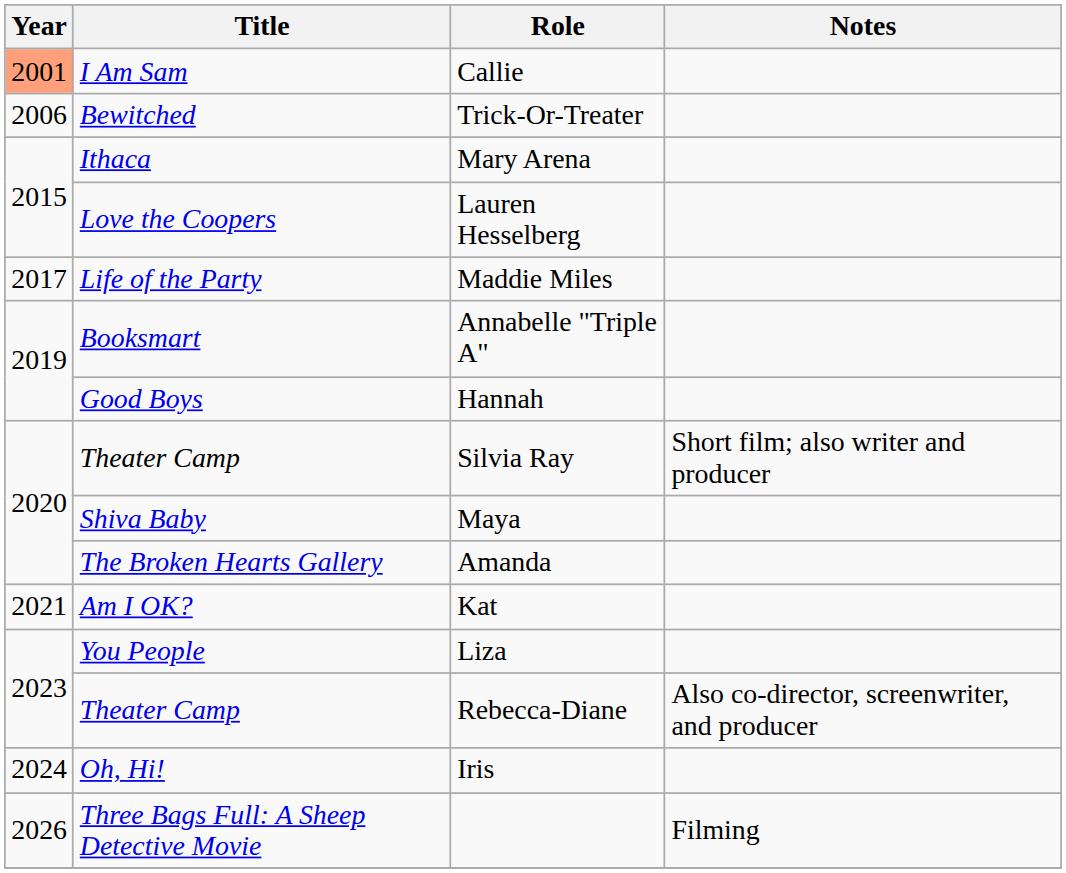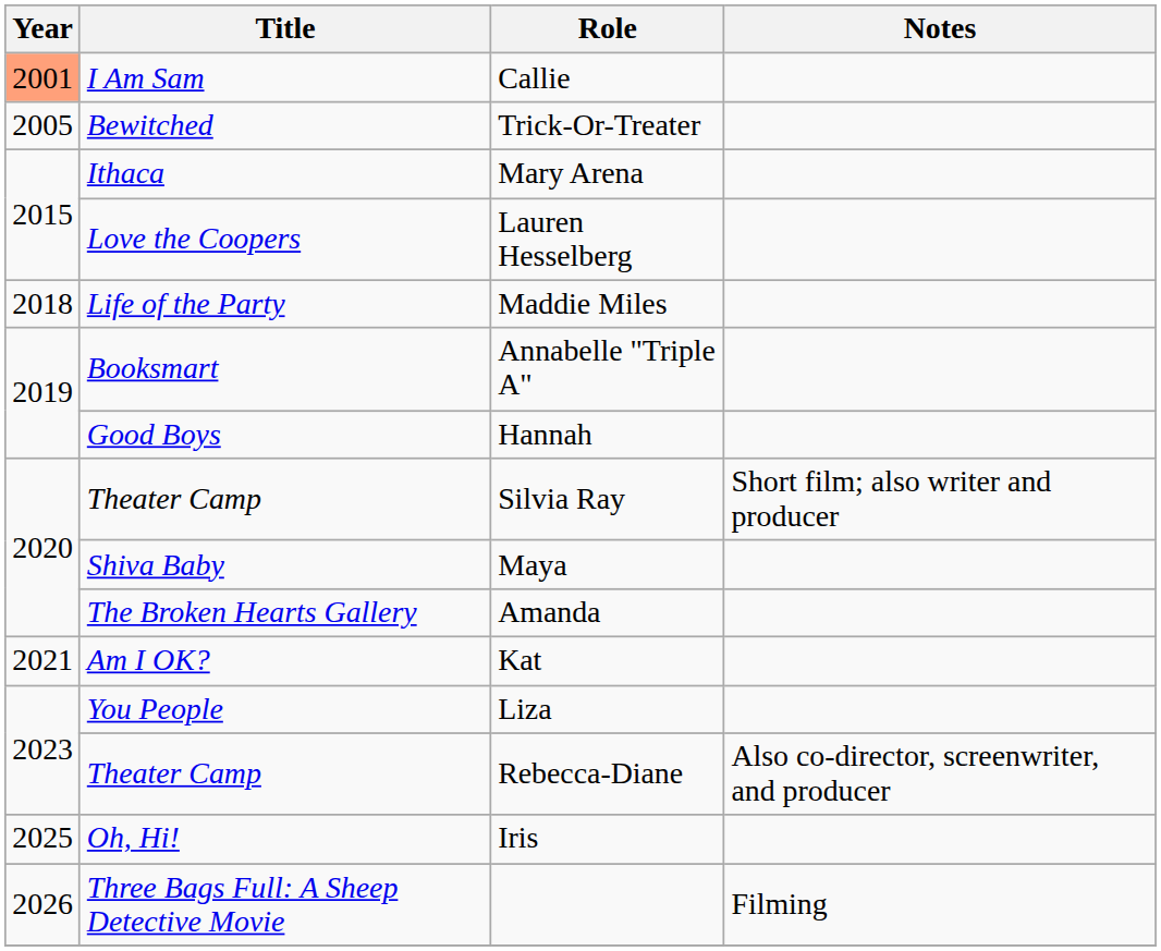 <table class="wikitable sortable">
 <tr>
 <th>Year</th>
 <th>Title</th>
 <th>Role</th>
 <th class="unsortable">Notes</th>
 </tr>
 <tr>
 <td style="background: lightsalmon;">2001</td>
 <td><em><a href='#'>I Am Sam</a></em></td>
 <td>Callie</td>
 <td></td>
 </tr>
 <tr>
-<td>2006</td>
+<td>2005</td>
 <td><em><a href='#'>Bewitched</a></em></td>
 <td>Trick-Or-Treater</td>
 <td></td>
 </tr>
 <tr>
 <td rowspan="2">2015</td>
 <td><em><a href='#'>Ithaca</a></em></td>
 <td>Mary Arena</td>
 <td></td>
 </tr>
 <tr>
 <td><em><a href='#'>Love the Coopers</a></em></td>
 <td>Lauren Hesselberg</td>
 <td></td>
 </tr>
 <tr>
-<td>2017</td>
+<td>2018</td>
 <td><em><a href='#'>Life of the Party</a></em></td>
 <td>Maddie Miles</td>
 <td></td>
 </tr>
 <tr>
 <td rowspan="2">2019</td>
 <td><em><a href='#'>Booksmart</a></em></td>
 <td>Annabelle "Triple A"</td>
 <td></td>
 </tr>
 <tr>
 <td><em><a href='#'>Good Boys</a></em></td>
 <td>Hannah</td>
 <td></td>
 </tr>
 <tr>
 <td rowspan="3">2020</td>
 <td><em>Theater Camp</em></td>
 <td>Silvia Ray</td>
 <td>Short film; also writer and producer</td>
 </tr>
 <tr>
 <td><em><a href='#'>Shiva Baby</a></em></td>
 <td>Maya</td>
 <td></td>
 </tr>
 <tr>
 <td><em><a href='#'>The Broken Hearts Gallery</a></em></td>
 <td>Amanda</td>
 <td></td>
 </tr>
 <tr>
 <td>2021</td>
 <td><em><a href='#'>Am I OK?</a></em></td>
 <td>Kat</td>
 <td></td>
 </tr>
 <tr>
 <td rowspan="2">2023</td>
 <td><em><a href='#'>You People</a></em></td>
 <td>Liza</td>
 <td></td>
 </tr>
 <tr>
 <td><em><a href='#'>Theater Camp</a></em></td>
 <td>Rebecca-Diane</td>
 <td>Also co-director, screenwriter, and producer</td>
 </tr>
 <tr>
-<td>2024</td>
+<td>2025</td>
 <td><em><a href='#'>Oh, Hi!</a></em></td>
 <td>Iris</td>
 <td></td>
 </tr>
 <tr>
 <td>2026</td>
 <td><em><a href='#'>Three Bags Full: A Sheep Detective Movie</a></em></td>
 <td></td>
 <td>Filming</td>
 </tr>
 <tr>
 </tr>
 </table>
